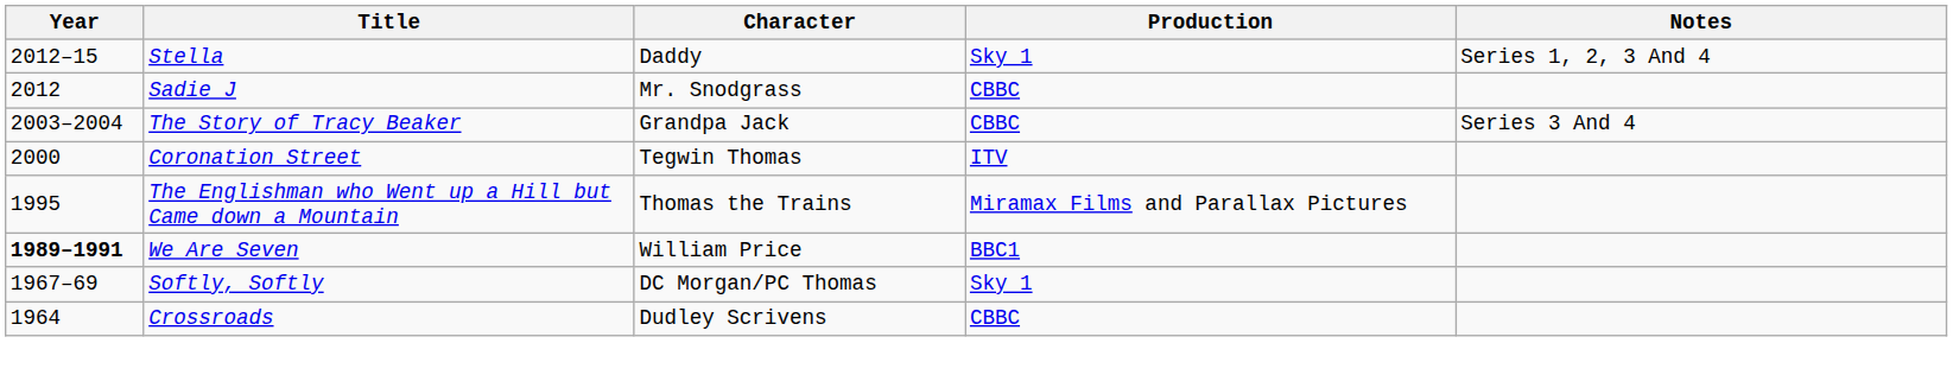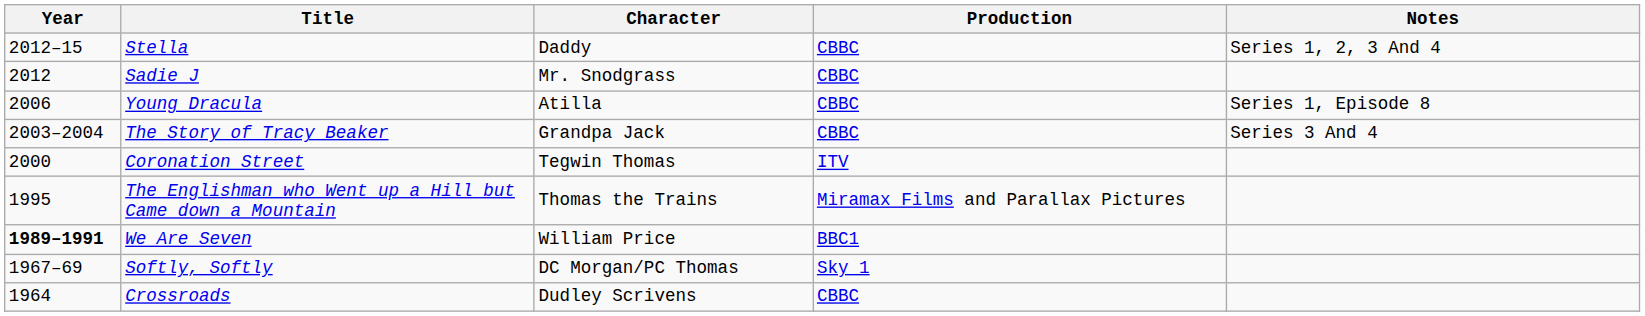 <table class="wikitable">
 <tr>
 <th scope="col" width="80">Year</th>
 <th scope="col" width="300">Title</th>
 <th scope="col" width="200">Character</th>
 <th scope="col" width="300">Production</th>
 <th scope="col" width="300">Notes</th>
 </tr>
 <tr>
 <td>2012–15</td>
 <td><em><a href='#'>Stella</a></em></td>
 <td>Daddy</td>
-<td><a href='#'>Sky 1</a></td>
+<td><a href='#'>CBBC</a></td>
 <td>Series 1, 2, 3 And 4</td>
 </tr>
 <tr>
 <td>2012</td>
 <td><em><a href='#'>Sadie J</a></em></td>
 <td>Mr. Snodgrass</td>
 <td><a href='#'>CBBC</a></td>
 <td></td>
+</tr>
+<tr>
+<td>2006</td>
+<td><em><a href='#'>Young Dracula</a></em></td>
+<td>Atilla</td>
+<td><a href='#'>CBBC</a></td>
+<td>Series 1, Episode 8</td>
 </tr>
 <tr>
 <td>2003–2004</td>
 <td><em><a href='#'>The Story of Tracy Beaker</a></em></td>
 <td>Grandpa Jack</td>
 <td><a href='#'>CBBC</a></td>
 <td>Series 3 And 4</td>
 </tr>
 <tr>
 <td>2000</td>
 <td><em><a href='#'>Coronation Street</a></em></td>
 <td>Tegwin Thomas</td>
 <td><a href='#'>ITV</a></td>
 <td></td>
 </tr>
 <tr>
 <td>1995</td>
 <td><em><a href='#'>The Englishman who Went up a Hill but Came down a Mountain</a></em></td>
 <td>Thomas the Trains</td>
 <td><a href='#'>Miramax Films</a> and Parallax Pictures</td>
 <td></td>
 </tr>
 <tr>
 <td><strong>1989–1991</strong></td>
 <td><em><a href='#'>We Are Seven</a></em></td>
 <td>William Price</td>
 <td><a href='#'>BBC1</a></td>
 <td></td>
 </tr>
 <tr>
 <td>1967–69</td>
 <td><em><a href='#'>Softly, Softly</a></em></td>
 <td>DC Morgan/PC Thomas</td>
 <td><a href='#'>Sky 1</a></td>
 <td></td>
 </tr>
 <tr>
 <td>1964</td>
 <td><em><a href='#'>Crossroads</a></em></td>
 <td>Dudley Scrivens</td>
 <td><a href='#'>CBBC</a></td>
 <td></td>
 </tr>
 </table>
